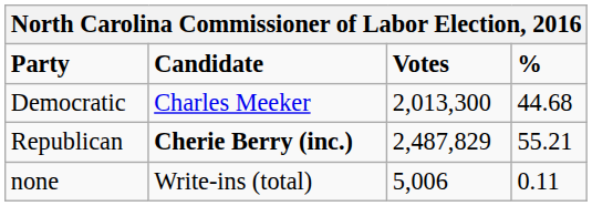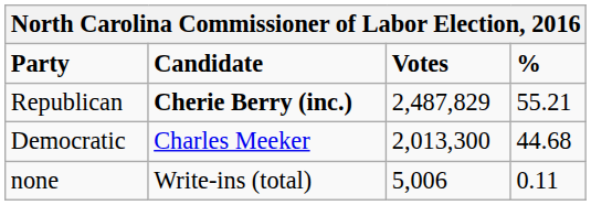 <table class="wikitable">
 <tr>
 <th colspan="4">North Carolina Commissioner of Labor Election, 2016</th>
 </tr>
 <tr>
 <td><strong>Party</strong></td>
 <td><strong>Candidate</strong></td>
 <td><strong>Votes</strong></td>
 <td><strong>%</strong></td>
 </tr>
 <tr>
+<td>Republican</td>
+<td><strong>Cherie Berry (inc.)</strong></td>
+<td>2,487,829</td>
+<td>55.21</td>
+</tr>
+<tr>
 <td>Democratic</td>
 <td><a href='#'>Charles Meeker</a></td>
 <td>2,013,300</td>
 <td>44.68</td>
-</tr>
-<tr>
-<td>Republican</td>
-<td><strong>Cherie Berry (inc.)</strong></td>
-<td>2,487,829</td>
-<td>55.21</td>
 </tr>
 <tr>
 <td>none</td>
 <td>Write-ins (total)</td>
 <td>5,006</td>
 <td>0.11</td>
 </tr>
 </table>
